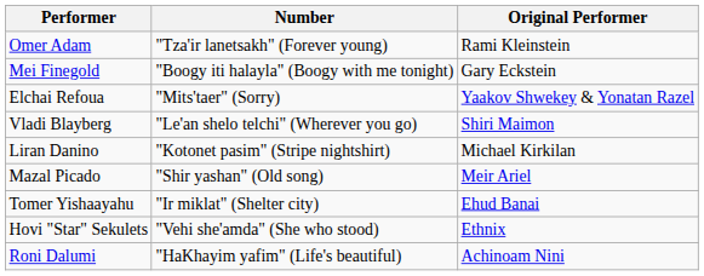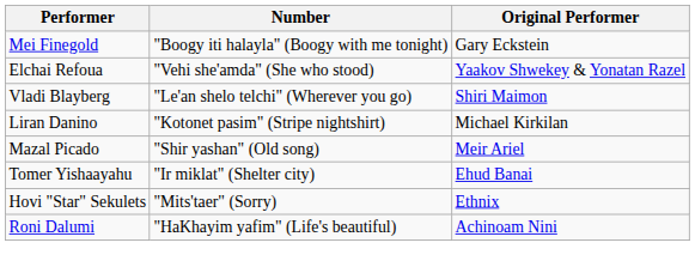 <table class="wikitable">
 <tr>
 <th>Performer</th>
 <th>Number</th>
 <th>Original Performer</th>
-</tr>
-<tr>
-<td><a href='#'>Omer Adam</a></td>
-<td>"Tza'ir lanetsakh" (Forever young)</td>
-<td>Rami Kleinstein</td>
 </tr>
 <tr>
 <td><a href='#'>Mei Finegold</a></td>
 <td>"Boogy iti halayla" (Boogy with me tonight)</td>
 <td>Gary Eckstein</td>
 </tr>
 <tr>
 <td>Elchai Refoua</td>
-<td>"Mits'taer" (Sorry)</td>
+<td>"Vehi she'amda" (She who stood)</td>
 <td><a href='#'>Yaakov Shwekey</a> & <a href='#'>Yonatan Razel</a></td>
 </tr>
 <tr>
 <td>Vladi Blayberg</td>
 <td>"Le'an shelo telchi" (Wherever you go)</td>
 <td><a href='#'>Shiri Maimon</a></td>
 </tr>
 <tr>
 <td>Liran Danino</td>
 <td>"Kotonet pasim" (Stripe nightshirt)</td>
 <td>Michael Kirkilan</td>
 </tr>
 <tr>
 <td>Mazal Picado</td>
 <td>"Shir yashan" (Old song)</td>
 <td><a href='#'>Meir Ariel</a></td>
 </tr>
 <tr>
 <td>Tomer Yishaayahu</td>
 <td>"Ir miklat" (Shelter city)</td>
 <td><a href='#'>Ehud Banai</a></td>
 </tr>
 <tr>
 <td>Hovi "Star" Sekulets</td>
-<td>"Vehi she'amda" (She who stood)</td>
+<td>"Mits'taer" (Sorry)</td>
 <td><a href='#'>Ethnix</a></td>
 </tr>
 <tr>
 <td><a href='#'>Roni Dalumi</a></td>
 <td>"HaKhayim yafim" (Life's beautiful)</td>
 <td><a href='#'>Achinoam Nini</a></td>
 </tr>
 </table>
